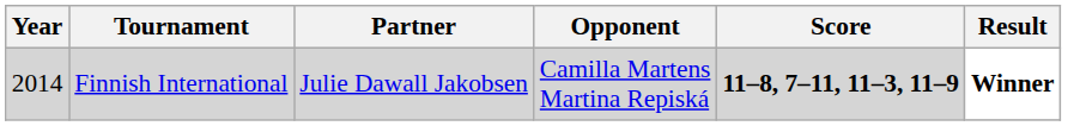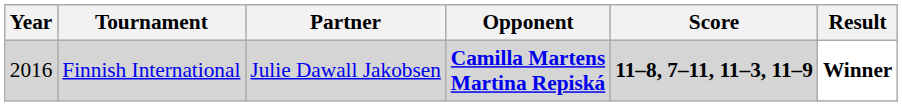 <table class="sortable wikitable" style="font-size: 90%;">
 <tr>
 <th>Year</th>
 <th>Tournament</th>
 <th>Partner</th>
 <th>Opponent</th>
 <th>Score</th>
 <th>Result</th>
 </tr>
 <tr style="background:#D5D5D5">
-<td align="center">2014</td>
+<td align="center">2016</td>
 <td align="left"><a href='#'>Finnish International</a></td>
 <td align="left"> <a href='#'>Julie Dawall Jakobsen</a></td>
-<td align="left"> <a href='#'>Camilla Martens</a> <br>  <a href='#'>Martina Repiská</a></td>
+<td align="left"><strong> <a href='#'>Camilla Martens</a> <br>  <a href='#'>Martina Repiská</a></strong></td>
 <td align="left"><strong>11–8, 7–11, 11–3, 11–9</strong></td>
 <td style="text-align:left; background:white"> <strong>Winner</strong></td>
 </tr>
 </table>
